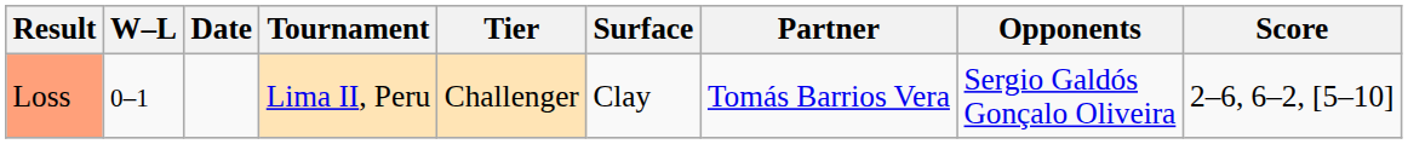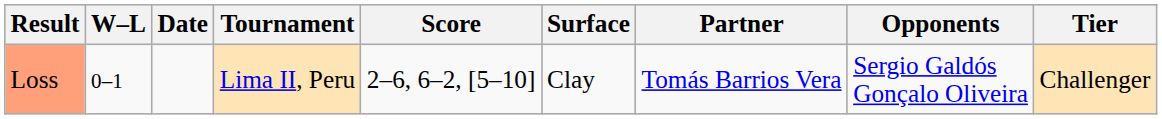 <table class="wikitable">
 <tr>
 <th>Result</th>
 <th class="unsortable">W–L</th>
 <th>Date</th>
 <th>Tournament</th>
-<th>Tier</th>
+<th class=unsortable>Score</th>
 <th>Surface</th>
 <th>Partner</th>
 <th>Opponents</th>
-<th class=unsortable>Score</th>
+<th>Tier</th>
 </tr>
 <tr>
 <td bgcolor=FFA07A>Loss</td>
 <td><small>0–1</small></td>
 <td><a href='#'></a></td>
 <td style="background:moccasin;"><a href='#'>Lima II</a>, Peru</td>
-<td style="background:moccasin;">Challenger</td>
+<td>2–6, 6–2, [5–10]</td>
 <td>Clay</td>
 <td> <a href='#'>Tomás Barrios Vera</a></td>
 <td> <a href='#'>Sergio Galdós</a> <br>  <a href='#'>Gonçalo Oliveira</a></td>
-<td>2–6, 6–2, [5–10]</td>
+<td style="background:moccasin;">Challenger</td>
 </tr>
 </table>
